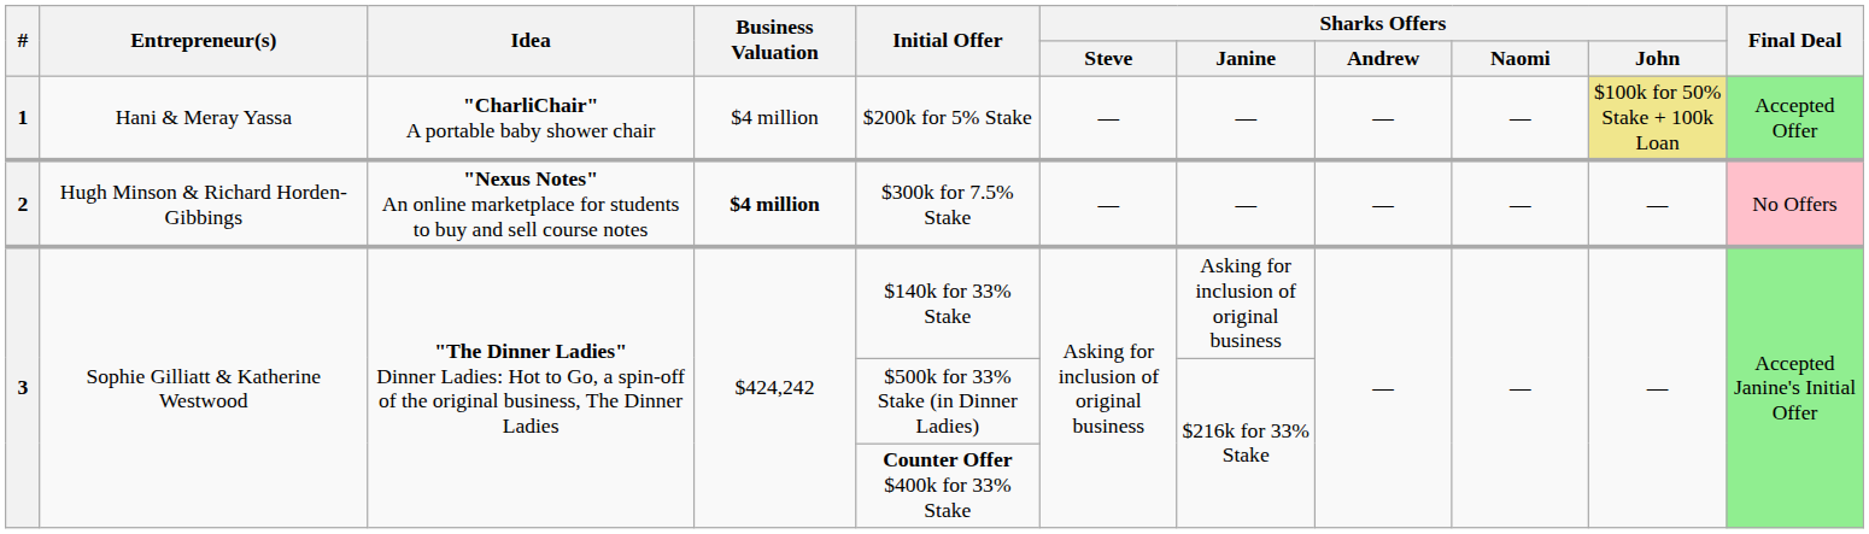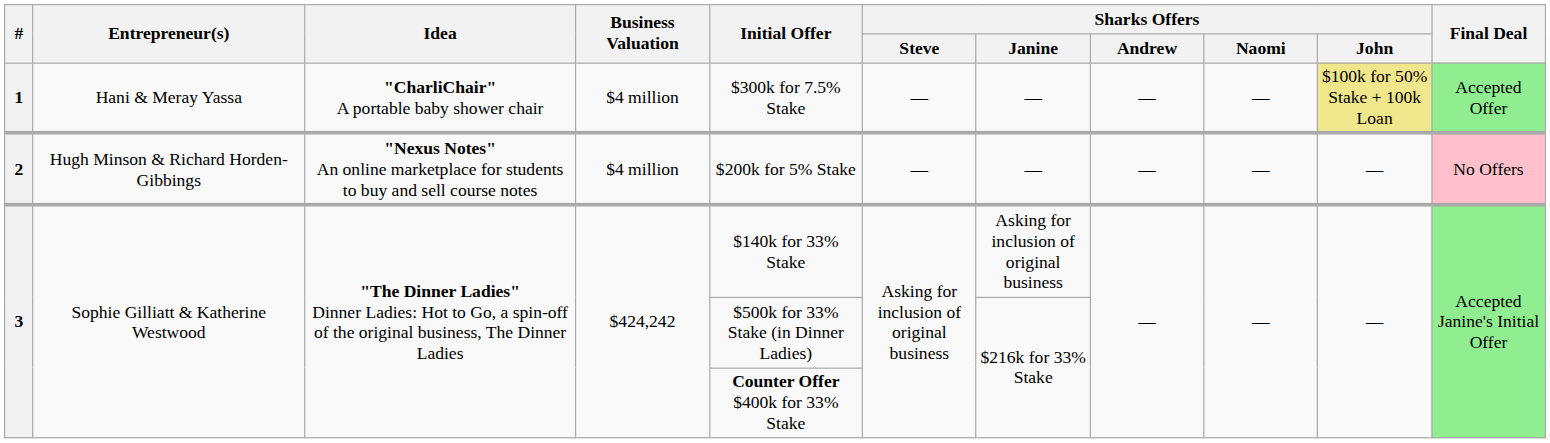 <table class="wikitable plainrowheaders" style="font-size:90%; text-align:center; width: 100%; margin-left: auto; margin-right: auto;">
 <tr>
 <th scope="col" bgcolor="lightgrey" rowspan="2" width="15" align="center">#</th>
 <th scope="col" bgcolor="lightgrey" rowspan="2" width="200" align="center">Entrepreneur(s)</th>
 <th scope="col" bgcolor="lightgrey" rowspan="2" width="200" align="center">Idea</th>
 <th scope="col" bgcolor="lightgrey" rowspan="2" width="95" align="center">Business Valuation</th>
 <th scope="col" bgcolor="lightgrey" rowspan="2" width="110" align="center">Initial Offer</th>
 <th scope="col" bgcolor="lightgrey" colspan="5">Sharks Offers</th>
 <th scope="col" bgcolor="lightgrey" rowspan="2" width="80" align="center">Final Deal</th>
 </tr>
 <tr>
 <th width="80" align="center"><strong>Steve</strong></th>
 <th width="80" align="center"><strong>Janine</strong></th>
 <th width="80" align="center"><strong>Andrew</strong></th>
 <th width="80" align="center"><strong>Naomi</strong></th>
 <th width="80" align="center"><strong>John</strong></th>
 </tr>
 <tr>
 <th>1</th>
 <td>Hani & Meray Yassa</td>
 <td><strong>"CharliChair"</strong><br> A portable baby shower chair</td>
 <td>$4 million</td>
-<td>$200k for 5% Stake</td>
+<td>$300k for 7.5% Stake</td>
 <td>—</td>
 <td>—</td>
 <td>—</td>
 <td>—</td>
 <td style="background: khaki;">$100k for 50% Stake + 100k Loan</td>
 <td bgcolor="lightgreen">Accepted Offer</td>
 </tr>
 <tr>
 </tr>
 <tr style="border-top:3px solid #aaa;">
 <th>2</th>
 <td>Hugh Minson & Richard Horden-Gibbings</td>
 <td><strong>"Nexus Notes"</strong><br> An online marketplace for students to buy and sell course notes</td>
-<td><strong>$4 million</strong></td>
-<td>$300k for 7.5% Stake</td>
+<td>$4 million</td>
+<td>$200k for 5% Stake</td>
 <td>—</td>
 <td>—</td>
 <td>—</td>
 <td>—</td>
 <td>—</td>
 <td bgcolor="pink">No Offers</td>
 </tr>
 <tr>
 </tr>
 <tr style="border-top:3px solid #aaa;">
 <th rowspan="3">3</th>
 <td rowspan="3">Sophie Gilliatt & Katherine Westwood</td>
 <td rowspan="3"><strong>"The Dinner Ladies"</strong><br> Dinner Ladies: Hot to Go, a spin-off of the original business, The Dinner Ladies</td>
 <td rowspan="3">$424,242</td>
 <td>$140k for 33% Stake</td>
 <td rowspan="3">Asking for inclusion of original business</td>
 <td>Asking for inclusion of original business</td>
 <td rowspan="3">—</td>
 <td rowspan="3">—</td>
 <td rowspan="3">—</td>
 <td rowspan="3" bgcolor="lightgreen">Accepted Janine's Initial Offer</td>
 </tr>
 <tr>
 <td>$500k for 33% Stake (in Dinner Ladies)</td>
 <td rowspan="2">$216k for 33% Stake</td>
 </tr>
 <tr>
 <td><strong>Counter Offer</strong><br>$400k for 33% Stake</td>
 </tr>
 </table>
